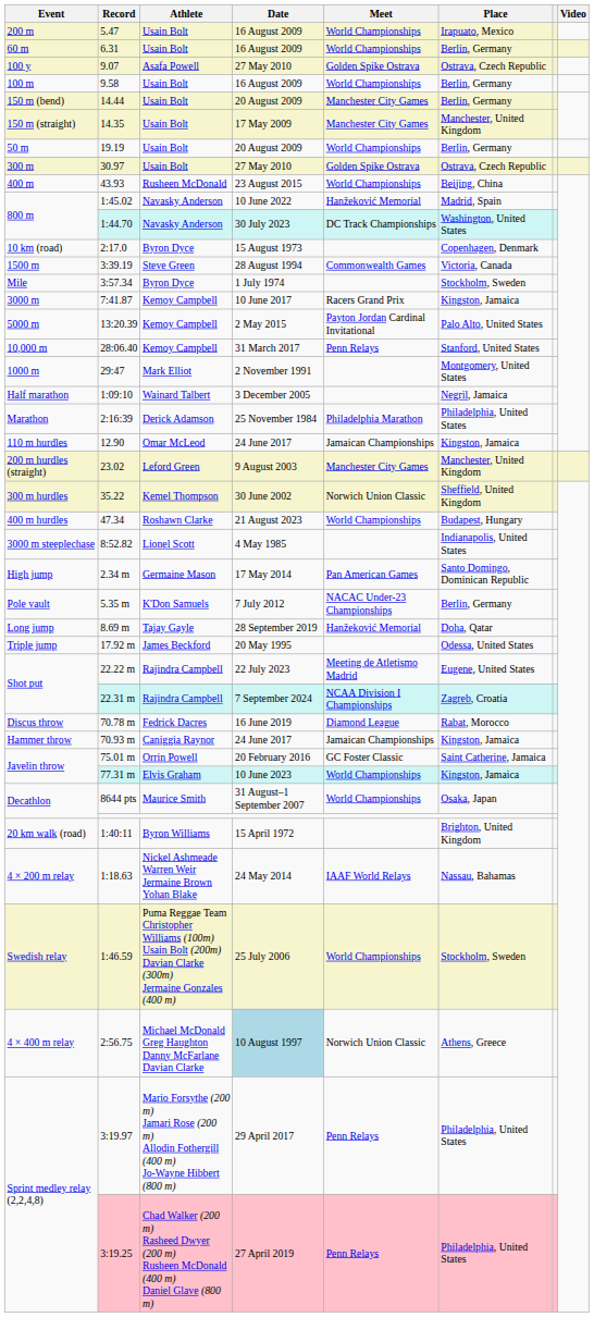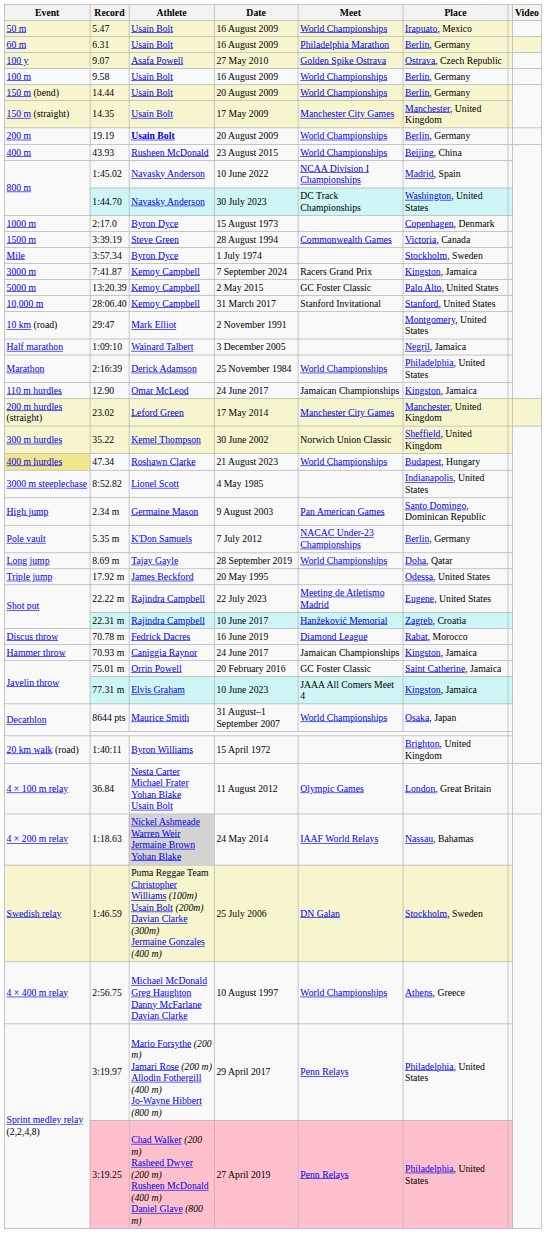 <table class="wikitable" style="font-size:95%; width: 95%;">
 <tr>
 <th>Event</th>
 <th>Record</th>
 <th>Athlete</th>
 <th>Date</th>
 <th>Meet</th>
 <th>Place</th>
 <th></th>
 <th>Video</th>
 </tr>
 <tr style="background:#f6F5CE;">
-<td><a href='#'>200 m</a></td>
+<td><a href='#'>50 m</a></td>
 <td>5.47 </td>
 <td><a href='#'>Usain Bolt</a></td>
 <td>16 August 2009</td>
 <td><a href='#'>World Championships</a></td>
 <td><a href='#'>Irapuato</a>, Mexico</td>
 <td></td>
 </tr>
 <tr style="background:#f6F5CE;">
 <td><a href='#'>60 m</a></td>
 <td>6.31 </td>
 <td><a href='#'>Usain Bolt</a></td>
 <td>16 August 2009</td>
-<td><a href='#'>World Championships</a></td>
+<td><a href='#'>Philadelphia Marathon</a></td>
 <td><a href='#'>Berlin</a>, Germany</td>
 <td></td>
 <td></td>
 </tr>
 <tr style="background:#f6F5CE;">
 <td><a href='#'>100 y</a></td>
 <td>9.07  </td>
 <td><a href='#'>Asafa Powell</a></td>
 <td>27 May 2010</td>
 <td><a href='#'>Golden Spike Ostrava</a></td>
 <td><a href='#'>Ostrava</a>, Czech Republic</td>
 <td></td>
 </tr>
 <tr>
 <td><a href='#'>100 m</a></td>
 <td>9.58 </td>
 <td><a href='#'>Usain Bolt</a></td>
 <td>16 August 2009</td>
 <td><a href='#'>World Championships</a></td>
 <td><a href='#'>Berlin</a>, Germany</td>
 <td></td>
 <td></td>
 </tr>
 <tr style="background:#f6F5CE;">
 <td><a href='#'>150 m</a> (bend)</td>
 <td>14.44 </td>
 <td><a href='#'>Usain Bolt</a></td>
 <td>20 August 2009</td>
-<td><a href='#'>Manchester City Games</a></td>
+<td><a href='#'>World Championships</a></td>
 <td><a href='#'>Berlin</a>, Germany</td>
 <td></td>
 </tr>
 <tr style="background:#f6F5CE;">
 <td><a href='#'>150 m</a> (straight)</td>
 <td>14.35 </td>
 <td><a href='#'>Usain Bolt</a></td>
 <td>17 May 2009</td>
 <td><a href='#'>Manchester City Games</a></td>
 <td><a href='#'>Manchester</a>, United Kingdom</td>
 <td></td>
 </tr>
 <tr>
-<td><a href='#'>50 m</a></td>
+<td><a href='#'>200 m</a></td>
 <td>19.19 </td>
-<td><a href='#'>Usain Bolt</a></td>
+<td><strong><a href='#'>Usain Bolt</a></strong></td>
 <td>20 August 2009</td>
 <td><a href='#'>World Championships</a></td>
 <td><a href='#'>Berlin</a>, Germany</td>
-<td></td>
-<td></td>
-</tr>
-<tr style="background:#f6F5CE;">
-<td><a href='#'>300 m</a></td>
-<td>30.97</td>
-<td><a href='#'>Usain Bolt</a></td>
-<td>27 May 2010</td>
-<td><a href='#'>Golden Spike Ostrava</a></td>
-<td><a href='#'>Ostrava</a>, Czech Republic</td>
 <td></td>
 <td></td>
 </tr>
 <tr>
 <td><a href='#'>400 m</a></td>
 <td>43.93</td>
 <td><a href='#'>Rusheen McDonald</a></td>
 <td>23 August 2015</td>
 <td><a href='#'>World Championships</a></td>
 <td><a href='#'>Beijing</a>, China</td>
 <td></td>
 </tr>
 <tr>
 <td rowspan=2><a href='#'>800 m</a></td>
 <td>1:45.02</td>
 <td><a href='#'>Navasky Anderson</a></td>
 <td>10 June 2022</td>
-<td><a href='#'>Hanžeković Memorial</a></td>
+<td><a href='#'>NCAA Division I Championships</a></td>
 <td><a href='#'>Madrid</a>, Spain</td>
 <td></td>
 </tr>
 <tr bgcolor="#CEF6F5">
 <td>1:44.70</td>
 <td><a href='#'>Navasky Anderson</a></td>
 <td>30 July 2023</td>
 <td>DC Track Championships</td>
 <td><a href='#'>Washington</a>, United States</td>
 <td></td>
 </tr>
 <tr>
-<td><a href='#'>10 km</a> (road)</td>
+<td><a href='#'>1000 m</a></td>
 <td>2:17.0 </td>
 <td><a href='#'>Byron Dyce</a></td>
 <td>15 August 1973</td>
 <td></td>
 <td><a href='#'>Copenhagen</a>, Denmark</td>
 <td></td>
 </tr>
 <tr>
 <td><a href='#'>1500 m</a></td>
 <td>3:39.19</td>
 <td><a href='#'>Steve Green</a></td>
 <td>28 August 1994</td>
 <td><a href='#'>Commonwealth Games</a></td>
 <td><a href='#'>Victoria</a>, Canada</td>
 <td></td>
 </tr>
 <tr>
 <td><a href='#'>Mile</a></td>
 <td>3:57.34 </td>
 <td><a href='#'>Byron Dyce</a></td>
 <td>1 July 1974</td>
 <td></td>
 <td><a href='#'>Stockholm</a>, Sweden</td>
 <td></td>
 </tr>
 <tr>
 <td><a href='#'>3000 m</a></td>
 <td>7:41.87</td>
 <td><a href='#'>Kemoy Campbell</a></td>
-<td>10 June 2017</td>
+<td>7 September 2024</td>
 <td>Racers Grand Prix</td>
 <td><a href='#'>Kingston</a>, Jamaica</td>
 <td></td>
 </tr>
 <tr>
 <td><a href='#'>5000 m</a></td>
 <td>13:20.39</td>
 <td><a href='#'>Kemoy Campbell</a></td>
 <td>2 May 2015</td>
-<td><a href='#'>Payton Jordan</a> Cardinal Invitational</td>
+<td>GC Foster Classic</td>
 <td><a href='#'>Palo Alto</a>, United States</td>
 <td></td>
 </tr>
 <tr>
 <td><a href='#'>10,000 m</a></td>
 <td>28:06.40</td>
 <td><a href='#'>Kemoy Campbell</a></td>
 <td>31 March 2017</td>
-<td><a href='#'>Penn Relays</a></td>
+<td>Stanford Invitational</td>
 <td><a href='#'>Stanford</a>, United States</td>
 <td></td>
 </tr>
 <tr>
-<td><a href='#'>1000 m</a></td>
+<td><a href='#'>10 km</a> (road)</td>
 <td>29:47</td>
 <td><a href='#'>Mark Elliot</a></td>
 <td>2 November 1991</td>
 <td></td>
 <td><a href='#'>Montgomery</a>, United States</td>
 <td></td>
 </tr>
 <tr>
 <td><a href='#'>Half marathon</a></td>
 <td>1:09:10</td>
 <td><a href='#'>Wainard Talbert</a></td>
 <td>3 December 2005</td>
 <td></td>
 <td><a href='#'>Negril</a>, Jamaica</td>
 <td></td>
 </tr>
 <tr>
 <td><a href='#'>Marathon</a></td>
 <td>2:16:39</td>
 <td><a href='#'>Derick Adamson</a></td>
 <td>25 November 1984</td>
-<td><a href='#'>Philadelphia Marathon</a></td>
+<td><a href='#'>World Championships</a></td>
 <td><a href='#'>Philadelphia</a>, United States</td>
 <td></td>
 </tr>
 <tr>
 <td><a href='#'>110 m hurdles</a></td>
 <td>12.90 </td>
 <td><a href='#'>Omar McLeod</a></td>
 <td>24 June 2017</td>
 <td>Jamaican Championships</td>
 <td><a href='#'>Kingston</a>, Jamaica</td>
 <td></td>
 </tr>
 <tr style="background:#f6F5CE;">
 <td><a href='#'>200 m hurdles</a> (straight)</td>
 <td>23.02 </td>
 <td><a href='#'>Leford Green</a></td>
-<td>9 August 2003</td>
+<td>17 May 2014</td>
 <td><a href='#'>Manchester City Games</a></td>
 <td><a href='#'>Manchester</a>, United Kingdom</td>
 <td></td>
 <td></td>
 </tr>
 <tr style="background:#f6F5CE;">
 <td><a href='#'>300 m hurdles</a></td>
 <td>35.22</td>
 <td><a href='#'>Kemel Thompson</a></td>
 <td>30 June 2002</td>
 <td>Norwich Union Classic</td>
 <td><a href='#'>Sheffield</a>, United Kingdom</td>
 <td></td>
 </tr>
 <tr>
-<td><a href='#'>400 m hurdles</a></td>
+<td style="background: khaki;"><a href='#'>400 m hurdles</a></td>
 <td>47.34</td>
 <td><a href='#'>Roshawn Clarke</a></td>
 <td>21 August 2023</td>
 <td><a href='#'>World Championships</a></td>
 <td><a href='#'>Budapest</a>, Hungary</td>
 <td></td>
 </tr>
 <tr>
 <td><a href='#'>3000 m steeplechase</a></td>
 <td>8:52.82</td>
 <td><a href='#'>Lionel Scott</a></td>
 <td>4 May 1985</td>
 <td></td>
 <td><a href='#'>Indianapolis</a>, United States</td>
 <td></td>
 </tr>
 <tr>
 <td><a href='#'>High jump</a></td>
 <td>2.34 m</td>
 <td><a href='#'>Germaine Mason</a></td>
-<td>17 May 2014</td>
+<td>9 August 2003</td>
 <td><a href='#'>Pan American Games</a></td>
 <td><a href='#'>Santo Domingo</a>, Dominican Republic</td>
 <td></td>
 </tr>
 <tr>
 <td><a href='#'>Pole vault</a></td>
 <td>5.35 m</td>
 <td><a href='#'>K'Don Samuels</a></td>
 <td>7 July 2012</td>
 <td><a href='#'>NACAC Under-23 Championships</a></td>
 <td><a href='#'>Berlin</a>, Germany</td>
 <td></td>
 </tr>
 <tr>
 <td><a href='#'>Long jump</a></td>
 <td>8.69 m </td>
 <td><a href='#'>Tajay Gayle</a></td>
 <td>28 September 2019</td>
-<td><a href='#'>Hanžeković Memorial</a></td>
+<td><a href='#'>World Championships</a></td>
 <td><a href='#'>Doha</a>, Qatar</td>
 <td></td>
 </tr>
 <tr>
 <td><a href='#'>Triple jump</a></td>
 <td>17.92 m </td>
 <td><a href='#'>James Beckford</a></td>
 <td>20 May 1995</td>
 <td></td>
 <td><a href='#'>Odessa</a>, United States</td>
 <td></td>
 </tr>
 <tr>
 <td rowspan=2><a href='#'>Shot put</a></td>
 <td>22.22 m</td>
 <td><a href='#'>Rajindra Campbell</a></td>
 <td>22 July 2023</td>
 <td><a href='#'>Meeting de Atletismo Madrid</a></td>
 <td><a href='#'>Eugene</a>, United States</td>
 <td></td>
 </tr>
 <tr bgcolor=#CEF6F5>
 <td>22.31 m</td>
 <td><a href='#'>Rajindra Campbell</a></td>
-<td>7 September 2024</td>
-<td><a href='#'>NCAA Division I Championships</a></td>
+<td>10 June 2017</td>
+<td><a href='#'>Hanžeković Memorial</a></td>
 <td><a href='#'>Zagreb</a>, Croatia</td>
 <td></td>
 </tr>
 <tr>
 <td><a href='#'>Discus throw</a></td>
 <td>70.78 m</td>
 <td><a href='#'>Fedrick Dacres</a></td>
 <td>16 June 2019</td>
 <td><a href='#'>Diamond League</a></td>
 <td><a href='#'>Rabat</a>, Morocco</td>
 <td></td>
 </tr>
 <tr>
 <td><a href='#'>Hammer throw</a></td>
 <td>70.93 m</td>
 <td><a href='#'>Caniggia Raynor</a></td>
 <td>24 June 2017</td>
 <td>Jamaican Championships</td>
 <td><a href='#'>Kingston</a>, Jamaica</td>
 <td></td>
 </tr>
 <tr>
 <td rowspan=2><a href='#'>Javelin throw</a></td>
 <td>75.01 m</td>
 <td><a href='#'>Orrin Powell</a></td>
 <td>20 February 2016</td>
 <td>GC Foster Classic</td>
 <td><a href='#'>Saint Catherine</a>, Jamaica</td>
 <td></td>
 </tr>
 <tr bgcolor="#CEF6F5">
 <td>77.31 m</td>
 <td><a href='#'>Elvis Graham</a></td>
 <td>10 June 2023</td>
-<td><a href='#'>World Championships</a></td>
+<td>JAAA All Comers Meet 4</td>
 <td><a href='#'>Kingston</a>, Jamaica</td>
 <td></td>
 </tr>
 <tr>
 <td rowspan=2><a href='#'>Decathlon</a></td>
 <td>8644 pts</td>
 <td><a href='#'>Maurice Smith</a></td>
 <td>31 August–1 September 2007</td>
 <td><a href='#'>World Championships</a></td>
 <td><a href='#'>Osaka</a>, Japan</td>
 <td></td>
 </tr>
 <tr>
 <td colspan=5></td>
 <td></td>
 </tr>
 <tr>
 <td><a href='#'>20 km walk</a> (road)</td>
 <td>1:40:11</td>
 <td><a href='#'>Byron Williams</a></td>
 <td>15 April 1972</td>
 <td></td>
 <td><a href='#'>Brighton</a>, United Kingdom</td>
 <td></td>
 </tr>
 <tr>
+<td><a href='#'>4 × 100 m relay</a></td>
+<td>36.84</td>
+<td><a href='#'>Nesta Carter</a><br><a href='#'>Michael Frater</a><br><a href='#'>Yohan Blake</a><br><a href='#'>Usain Bolt</a></td>
+<td>11 August 2012</td>
+<td><a href='#'>Olympic Games</a></td>
+<td><a href='#'>London</a>, Great Britain</td>
+<td></td>
+<td></td>
+</tr>
+<tr>
 <td><a href='#'>4 × 200 m relay</a></td>
 <td>1:18.63</td>
-<td><a href='#'>Nickel Ashmeade</a><br><a href='#'>Warren Weir</a><br><a href='#'>Jermaine Brown</a><br><a href='#'>Yohan Blake</a></td>
+<td style="background: lightgrey;"><a href='#'>Nickel Ashmeade</a><br><a href='#'>Warren Weir</a><br><a href='#'>Jermaine Brown</a><br><a href='#'>Yohan Blake</a></td>
 <td>24 May 2014</td>
 <td><a href='#'>IAAF World Relays</a></td>
 <td><a href='#'>Nassau</a>, Bahamas</td>
 <td></td>
 </tr>
 <tr style="background:#f6F5CE;">
 <td><a href='#'>Swedish relay</a></td>
 <td>1:46.59</td>
 <td>Puma Reggae Team<br><a href='#'>Christopher Williams</a> <em>(100m)</em><br><a href='#'>Usain Bolt</a> <em>(200m)</em><br><a href='#'>Davian Clarke</a> <em>(300m)</em><br><a href='#'>Jermaine Gonzales</a> <em>(400 m)</em></td>
 <td>25 July 2006</td>
-<td><a href='#'>World Championships</a></td>
+<td><a href='#'>DN Galan</a></td>
 <td><a href='#'>Stockholm</a>, Sweden</td>
 <td></td>
 </tr>
 <tr>
 <td><a href='#'>4 × 400 m relay</a></td>
 <td>2:56.75</td>
 <td><br><a href='#'>Michael McDonald</a><br><a href='#'>Greg Haughton</a><br><a href='#'>Danny McFarlane</a><br><a href='#'>Davian Clarke</a></td>
-<td style="background: lightblue;">10 August 1997</td>
-<td>Norwich Union Classic</td>
+<td>10 August 1997</td>
+<td><a href='#'>World Championships</a></td>
 <td><a href='#'>Athens</a>, Greece</td>
 <td></td>
 </tr>
 <tr>
 <td rowspan=2><a href='#'>Sprint medley relay</a> (2,2,4,8)</td>
 <td>3:19.97</td>
 <td><br><a href='#'>Mario Forsythe</a> <em>(200 m)</em><br><a href='#'>Jamari Rose</a> <em>(200 m)</em><br><a href='#'>Allodin Fothergill</a> <em>(400 m)</em><br><a href='#'>Jo-Wayne Hibbert</a> <em>(800 m)</em></td>
 <td>29 April 2017</td>
 <td><a href='#'>Penn Relays</a></td>
 <td><a href='#'>Philadelphia</a>, United States</td>
 <td></td>
 </tr>
 <tr style="background:pink">
 <td>3:19.25</td>
 <td><br><a href='#'>Chad Walker</a> <em>(200 m)</em><br><a href='#'>Rasheed Dwyer</a> <em>(200 m)</em><br><a href='#'>Rusheen McDonald</a> <em>(400 m)</em><br><a href='#'>Daniel Glave</a> <em>(800 m)</em></td>
 <td>27 April 2019</td>
 <td><a href='#'>Penn Relays</a></td>
 <td><a href='#'>Philadelphia</a>, United States</td>
 <td></td>
 </tr>
 </table>
